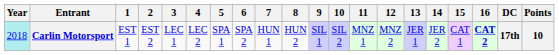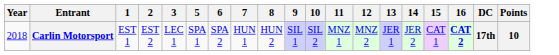 <table class="wikitable" style="text-align:center; font-size:90%">
 <tr>
 <th>Year</th>
 <th>Entrant</th>
 <th>1</th>
 <th>2</th>
 <th>3</th>
-<th>4</th>
 <th>5</th>
 <th>6</th>
 <th>7</th>
 <th>8</th>
 <th>9</th>
 <th>10</th>
 <th>11</th>
 <th>12</th>
 <th>13</th>
 <th>14</th>
 <th>15</th>
 <th>16</th>
 <th>DC</th>
 <th>Points</th>
 </tr>
 <tr>
-<td style="background: paleturquoise;"><a href='#'>2018</a></td>
+<td><a href='#'>2018</a></td>
 <th><a href='#'>Carlin Motorsport</a></th>
 <td style="background:#;"><a href='#'>EST<br>1</a></td>
 <td style="background:#;"><a href='#'>EST<br>2</a></td>
 <td style="background:#;"><a href='#'>LEC<br>1</a></td>
-<td style="background:#;"><a href='#'>LEC<br>2</a></td>
 <td style="background:#;"><a href='#'>SPA<br>1</a></td>
 <td style="background:#;"><a href='#'>SPA<br>2</a></td>
 <td style="background:#;"><a href='#'>HUN<br>1</a></td>
 <td style="background:#;"><a href='#'>HUN<br>2</a></td>
 <td style="background:#CFCFFF;"><a href='#'>SIL<br>1</a><br></td>
 <td style="background:#CFCFFF;"><a href='#'>SIL<br>2</a><br></td>
 <td style="background:#DFFFDF;"><a href='#'>MNZ<br>1</a><br></td>
 <td style="background:#DFFFDF;"><a href='#'>MNZ<br>2</a><br></td>
 <td style="background:#CFCFFF;"><a href='#'>JER<br>1</a><br></td>
 <td style="background:#DFFFDF;"><a href='#'>JER<br>2</a><br></td>
 <td style="background:#EFCFFF;"><a href='#'>CAT<br>1</a><br></td>
 <td style="background:#DFFFDF;"><strong><a href='#'>CAT<br>2</a><br></strong></td>
 <th>17th</th>
 <th>10</th>
 </tr>
 </table>
